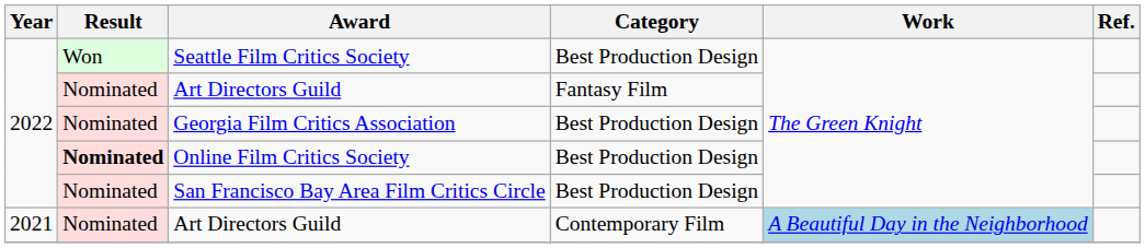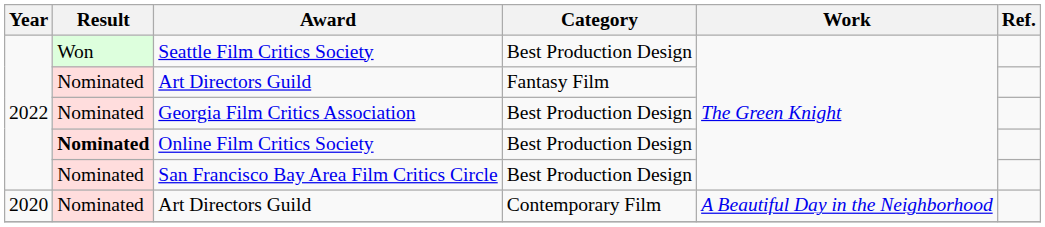 <table class="wikitable">
 <tr>
 <th>Year</th>
 <th>Result</th>
 <th>Award</th>
 <th>Category</th>
 <th>Work</th>
 <th>Ref.</th>
 </tr>
 <tr>
 <td rowspan="5">2022</td>
 <td style="background: #ddffdd">Won</td>
 <td><a href='#'>Seattle Film Critics Society</a></td>
 <td>Best Production Design</td>
 <td rowspan="5"><em><a href='#'>The Green Knight</a></em></td>
 <td></td>
 </tr>
 <tr>
 <td style="background: #ffdddd">Nominated</td>
 <td><a href='#'>Art Directors Guild</a></td>
 <td>Fantasy Film</td>
 <td></td>
 </tr>
 <tr>
 <td style="background: #ffdddd">Nominated</td>
 <td><a href='#'>Georgia Film Critics Association</a></td>
 <td>Best Production Design</td>
 <td></td>
 </tr>
 <tr>
 <td style="background: #ffdddd"><strong>Nominated</strong></td>
 <td><a href='#'>Online Film Critics Society</a></td>
 <td>Best Production Design</td>
 <td></td>
 </tr>
 <tr>
 <td style="background: #ffdddd">Nominated</td>
 <td><a href='#'>San Francisco Bay Area Film Critics Circle</a></td>
 <td>Best Production Design</td>
 <td></td>
 </tr>
 <tr>
-<td>2021</td>
+<td>2020</td>
 <td style="background: #ffdddd">Nominated</td>
 <td>Art Directors Guild</td>
 <td>Contemporary Film</td>
-<td style="background: lightblue;"><em><a href='#'>A Beautiful Day in the Neighborhood</a></em></td>
+<td><em><a href='#'>A Beautiful Day in the Neighborhood</a></em></td>
 <td></td>
 </tr>
 <tr>
 </tr>
 </table>
